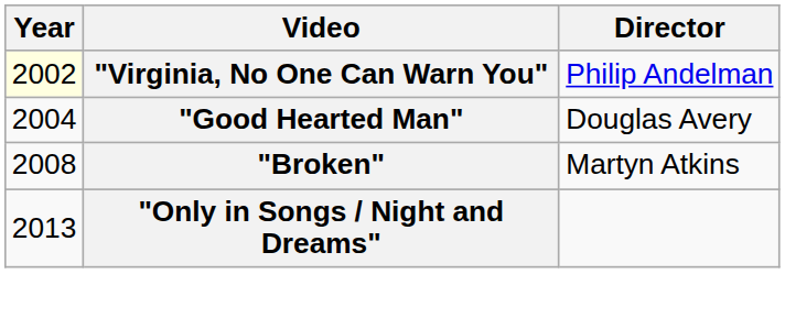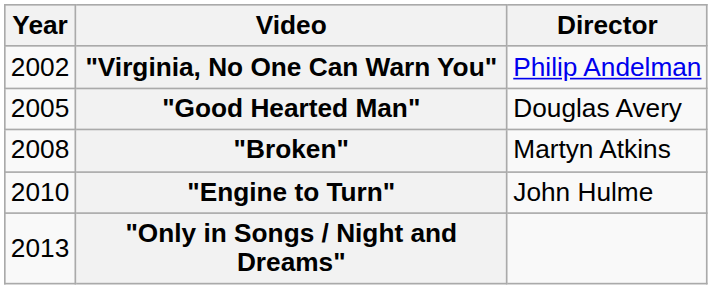 <table class="wikitable plainrowheaders">
 <tr>
 <th>Year</th>
 <th style="width:16em;">Video</th>
 <th>Director</th>
 </tr>
 <tr>
-<td style="background: lightyellow;">2002</td>
+<td>2002</td>
 <th scope="row">"Virginia, No One Can Warn You"</th>
 <td><a href='#'>Philip Andelman</a></td>
 </tr>
 <tr>
-<td>2004</td>
+<td>2005</td>
 <th scope="row">"Good Hearted Man"</th>
 <td>Douglas Avery</td>
 </tr>
 <tr>
 <td>2008</td>
 <th scope="row">"Broken"</th>
 <td>Martyn Atkins</td>
 </tr>
 <tr>
+<td>2010</td>
+<th scope="row">"Engine to Turn"</th>
+<td>John Hulme</td>
+</tr>
+<tr>
 <td>2013</td>
 <th scope="row">"Only in Songs / Night and Dreams"</th>
 <td></td>
 </tr>
 </table>
